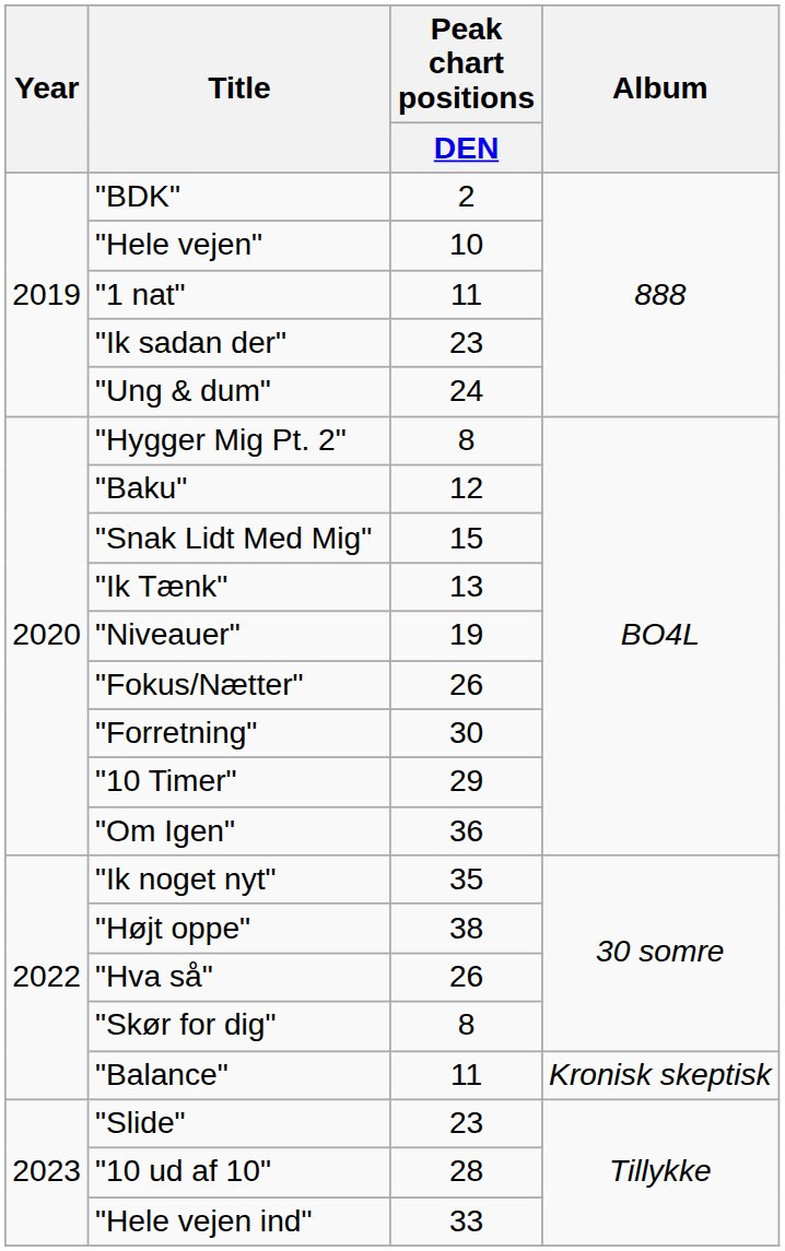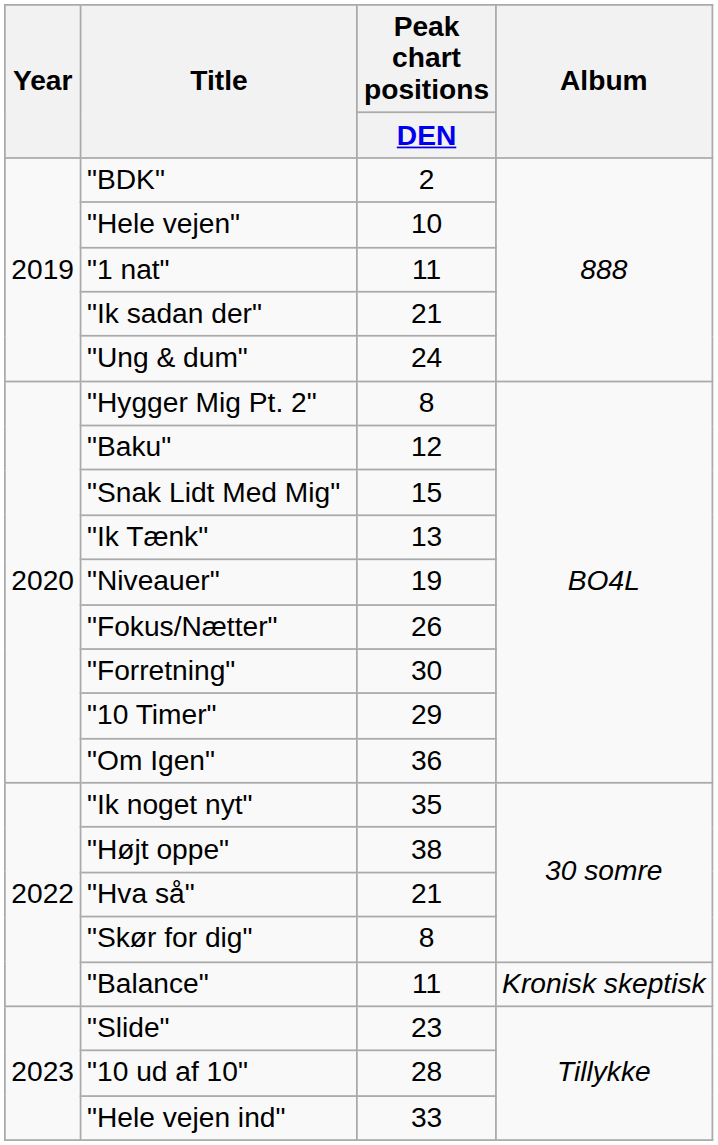 <table class="wikitable">
 <tr>
 <th rowspan="2" align="center">Year</th>
 <th rowspan="2" width="150" align="center">Title</th>
 <th colspan="1" align="center">Peak chart positions</th>
 <th rowspan="2" align="center">Album</th>
 </tr>
 <tr>
 <th style="width:3em;font-size:100%"><a href='#'>DEN</a><br></th>
 </tr>
 <tr>
 <td rowspan="5" align="center">2019</td>
 <td>"BDK"<br></td>
 <td align="center">2</td>
 <td rowspan="5" align="center"><em>888</em></td>
 </tr>
 <tr>
 <td>"Hele vejen"<br></td>
 <td align="center">10</td>
 </tr>
 <tr>
 <td>"1 nat"</td>
 <td align="center">11</td>
 </tr>
 <tr>
 <td>"Ik sadan der"<br></td>
-<td align="center">23</td>
+<td align="center">21</td>
 </tr>
 <tr>
 <td>"Ung & dum"</td>
 <td align="center">24</td>
 </tr>
 <tr>
 <td rowspan="9" align="center">2020</td>
 <td>"Hygger Mig Pt. 2"<br></td>
 <td align="center">8</td>
 <td rowspan="9" align="center"><em>BO4L</em></td>
 </tr>
 <tr>
 <td>"Baku"<br></td>
 <td align="center">12</td>
 </tr>
 <tr>
 <td>"Snak Lidt Med Mig"</td>
 <td align="center">15</td>
 </tr>
 <tr>
 <td>"Ik Tænk"<br></td>
 <td align="center">13</td>
 </tr>
 <tr>
 <td>"Niveauer"</td>
 <td align="center">19</td>
 </tr>
 <tr>
 <td>"Fokus/Nætter"<br></td>
 <td align="center">26</td>
 </tr>
 <tr>
 <td>"Forretning"<br></td>
 <td align="center">30</td>
 </tr>
 <tr>
 <td>"10 Timer"</td>
 <td align="center">29</td>
 </tr>
 <tr>
 <td>"Om Igen"<br></td>
 <td align="center">36</td>
 </tr>
 <tr>
 <td rowspan="5" align="center">2022</td>
 <td>"Ik noget nyt"</td>
 <td align="center">35</td>
 <td rowspan="4" align="center"><em>30 somre</em></td>
 </tr>
 <tr>
 <td>"Højt oppe"<br></td>
 <td align="center">38</td>
 </tr>
 <tr>
 <td>"Hva så"<br></td>
-<td align="center">26</td>
+<td align="center">21</td>
 </tr>
 <tr>
 <td>"Skør for dig"<br></td>
 <td align="center">8</td>
 </tr>
 <tr>
 <td>"Balance"<br></td>
 <td align="center">11<br></td>
 <td align="center"><em>Kronisk skeptisk</em></td>
 </tr>
 <tr>
 <td rowspan="3" align="center">2023</td>
 <td>"Slide"</td>
 <td align="center">23<br></td>
 <td rowspan="3" align="center"><em>Tillykke</em></td>
 </tr>
 <tr>
 <td>"10 ud af 10"</td>
 <td align="center">28<br></td>
 </tr>
 <tr>
 <td>"Hele vejen ind"</td>
 <td align="center">33<br></td>
 </tr>
 </table>
